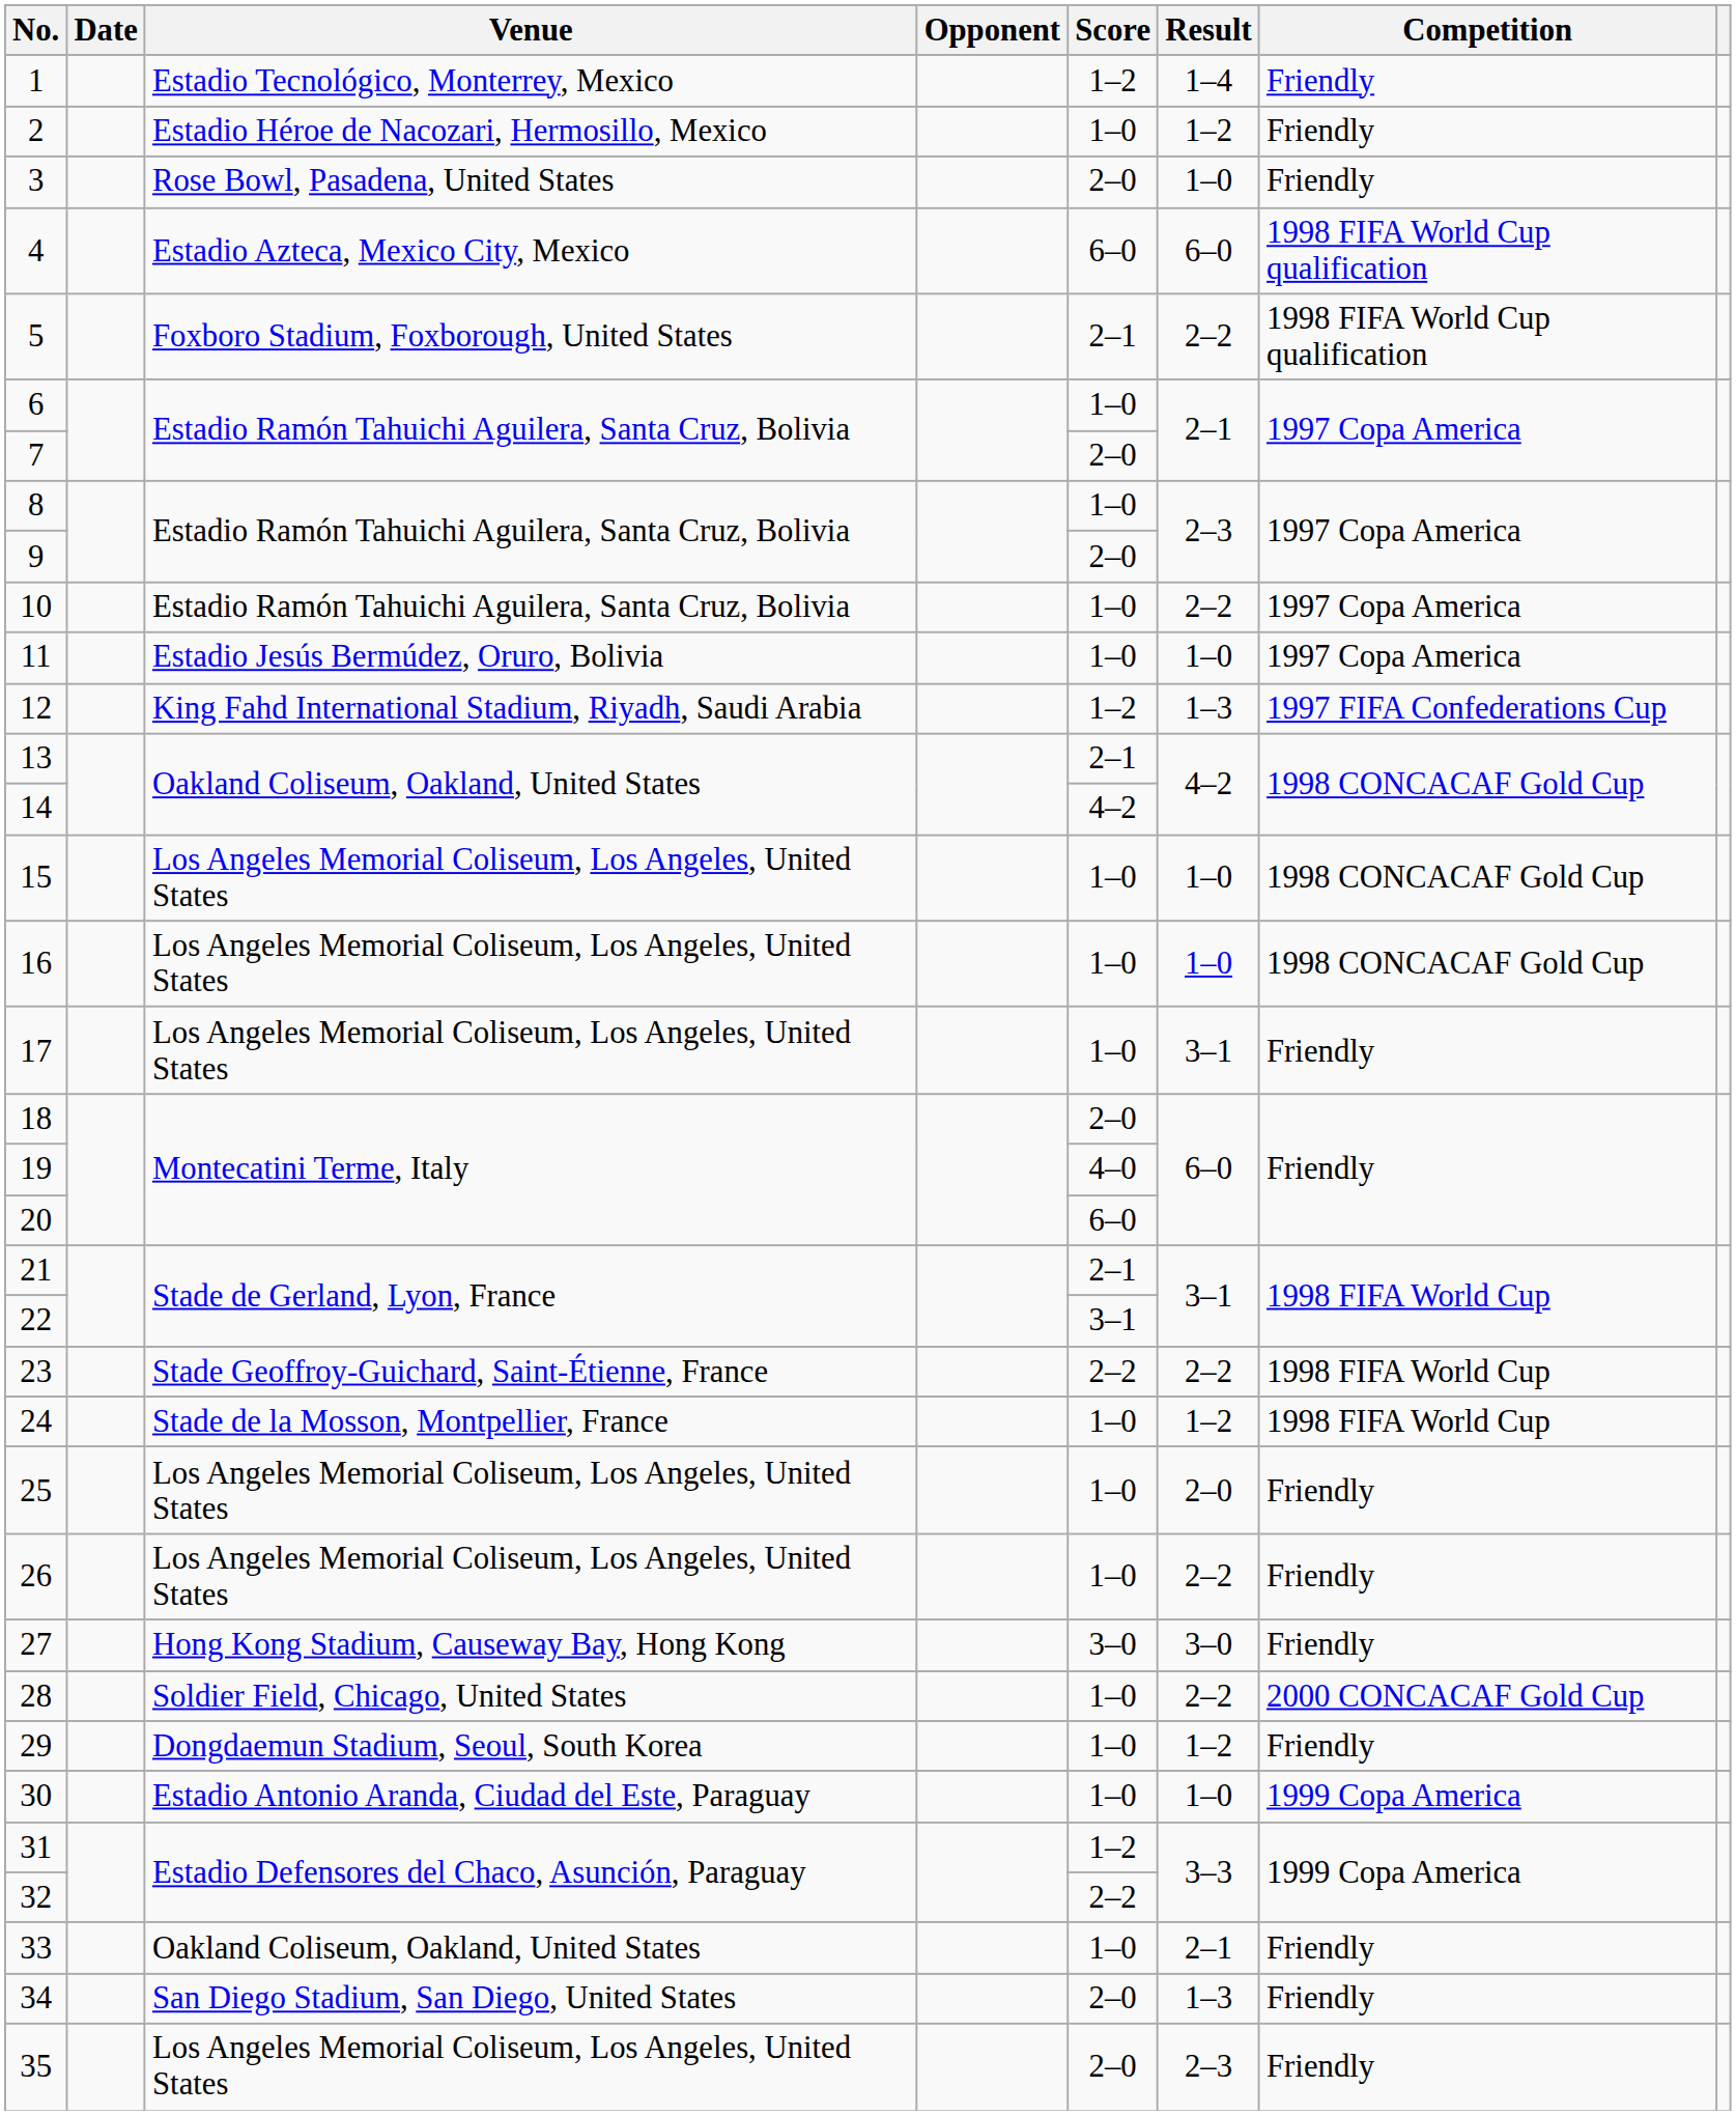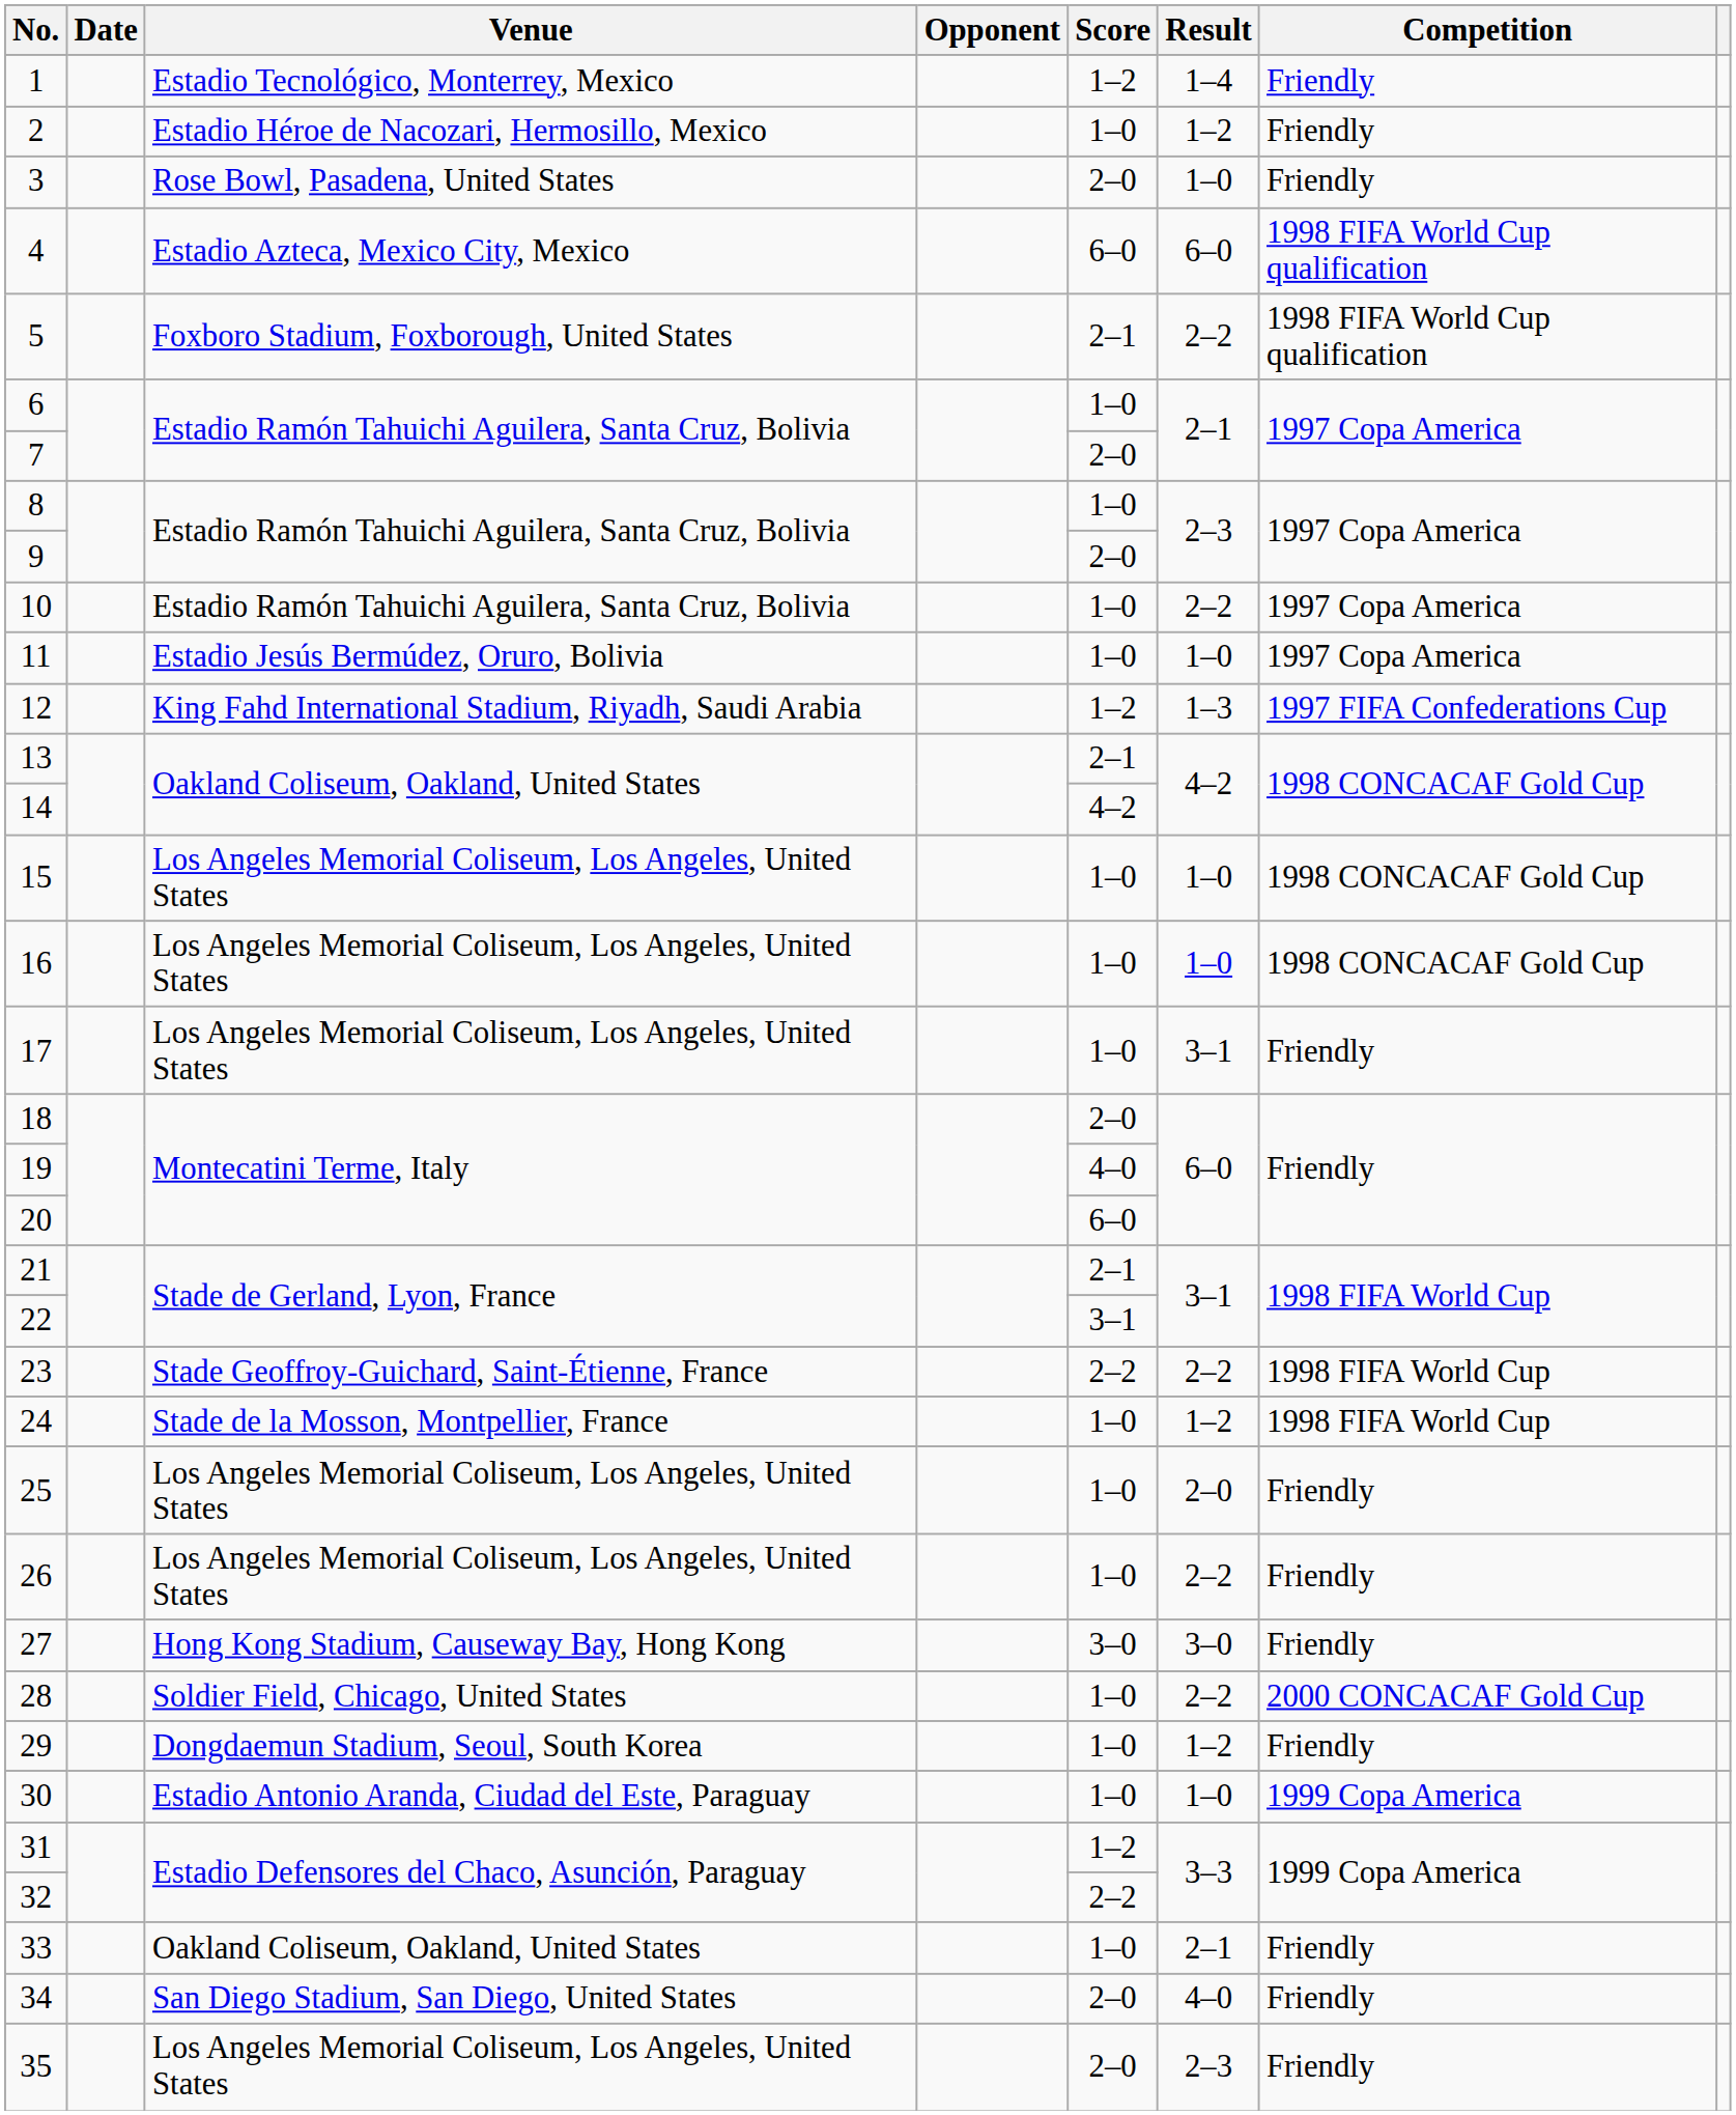 <table class="wikitable sortable">
 <tr>
 <th scope="col">No.</th>
 <th scope="col">Date</th>
 <th scope="col">Venue</th>
 <th scope="col">Opponent</th>
 <th scope="col">Score</th>
 <th scope="col">Result</th>
 <th scope="col">Competition</th>
 <th scope="col" class="unsortable"></th>
 </tr>
 <tr>
 <td style="text-align:center">1</td>
 <td></td>
 <td><a href='#'>Estadio Tecnológico</a>, <a href='#'>Monterrey</a>, Mexico</td>
 <td></td>
 <td style="text-align:center">1–2</td>
 <td style="text-align:center">1–4</td>
 <td><a href='#'>Friendly</a></td>
 <td></td>
 </tr>
 <tr>
 <td style="text-align:center">2</td>
 <td></td>
 <td><a href='#'>Estadio Héroe de Nacozari</a>, <a href='#'>Hermosillo</a>, Mexico</td>
 <td></td>
 <td style="text-align:center">1–0</td>
 <td style="text-align:center">1–2</td>
 <td>Friendly</td>
 <td></td>
 </tr>
 <tr>
 <td style="text-align:center">3</td>
 <td></td>
 <td><a href='#'>Rose Bowl</a>, <a href='#'>Pasadena</a>, United States</td>
 <td></td>
 <td style="text-align:center">2–0</td>
 <td style="text-align:center">1–0</td>
 <td>Friendly</td>
 <td></td>
 </tr>
 <tr>
 <td style="text-align:center">4</td>
 <td></td>
 <td><a href='#'>Estadio Azteca</a>, <a href='#'>Mexico City</a>, Mexico</td>
 <td></td>
 <td style="text-align:center">6–0</td>
 <td style="text-align:center">6–0</td>
 <td><a href='#'>1998 FIFA World Cup qualification</a></td>
 <td></td>
 </tr>
 <tr>
 <td style="text-align:center">5</td>
 <td></td>
 <td><a href='#'>Foxboro Stadium</a>, <a href='#'>Foxborough</a>, United States</td>
 <td></td>
 <td style="text-align:center">2–1</td>
 <td style="text-align:center">2–2</td>
 <td>1998 FIFA World Cup qualification</td>
 <td></td>
 </tr>
 <tr>
 <td style="text-align:center">6</td>
 <td rowspan="2"></td>
 <td rowspan="2"><a href='#'>Estadio Ramón Tahuichi Aguilera</a>, <a href='#'>Santa Cruz</a>, Bolivia</td>
 <td rowspan="2"></td>
 <td style="text-align:center">1–0</td>
 <td rowspan="2" style="text-align:center">2–1</td>
 <td rowspan="2"><a href='#'>1997 Copa America</a></td>
 <td rowspan="2"></td>
 </tr>
 <tr>
 <td style="text-align:center">7</td>
 <td style="text-align:center">2–0</td>
 </tr>
 <tr>
 <td style="text-align:center">8</td>
 <td rowspan="2"></td>
 <td rowspan="2">Estadio Ramón Tahuichi Aguilera, Santa Cruz, Bolivia</td>
 <td rowspan="2"></td>
 <td style="text-align:center">1–0</td>
 <td rowspan="2" style="text-align:center">2–3</td>
 <td rowspan="2">1997 Copa America</td>
 <td rowspan="2"></td>
 </tr>
 <tr>
 <td style="text-align:center">9</td>
 <td style="text-align:center">2–0</td>
 </tr>
 <tr>
 <td style="text-align:center">10</td>
 <td></td>
 <td>Estadio Ramón Tahuichi Aguilera, Santa Cruz, Bolivia</td>
 <td></td>
 <td style="text-align:center">1–0</td>
 <td style="text-align:center">2–2</td>
 <td>1997 Copa America</td>
 <td></td>
 </tr>
 <tr>
 <td style="text-align:center">11</td>
 <td></td>
 <td><a href='#'>Estadio Jesús Bermúdez</a>, <a href='#'>Oruro</a>, Bolivia</td>
 <td></td>
 <td style="text-align:center">1–0</td>
 <td style="text-align:center">1–0</td>
 <td>1997 Copa America</td>
 <td></td>
 </tr>
 <tr>
 <td style="text-align:center">12</td>
 <td></td>
 <td><a href='#'>King Fahd International Stadium</a>, <a href='#'>Riyadh</a>, Saudi Arabia</td>
 <td></td>
 <td style="text-align:center">1–2</td>
 <td style="text-align:center">1–3</td>
 <td><a href='#'>1997 FIFA Confederations Cup</a></td>
 <td></td>
 </tr>
 <tr>
 <td style="text-align:center">13</td>
 <td rowspan="2"></td>
 <td rowspan="2"><a href='#'>Oakland Coliseum</a>, <a href='#'>Oakland</a>, United States</td>
 <td rowspan="2"></td>
 <td style="text-align:center">2–1</td>
 <td rowspan="2" style="text-align:center">4–2</td>
 <td rowspan="2"><a href='#'>1998 CONCACAF Gold Cup</a></td>
 <td rowspan="2"></td>
 </tr>
 <tr>
 <td style="text-align:center">14</td>
 <td style="text-align:center">4–2</td>
 </tr>
 <tr>
 <td style="text-align:center">15</td>
 <td></td>
 <td><a href='#'>Los Angeles Memorial Coliseum</a>, <a href='#'>Los Angeles</a>, United States</td>
 <td></td>
 <td style="text-align:center">1–0</td>
 <td style="text-align:center">1–0</td>
 <td>1998 CONCACAF Gold Cup</td>
 <td></td>
 </tr>
 <tr>
 <td style="text-align:center">16</td>
 <td></td>
 <td>Los Angeles Memorial Coliseum, Los Angeles, United States</td>
 <td></td>
 <td style="text-align:center">1–0</td>
 <td style="text-align:center"><a href='#'>1–0</a></td>
 <td>1998 CONCACAF Gold Cup</td>
 <td></td>
 </tr>
 <tr>
 <td style="text-align:center">17</td>
 <td></td>
 <td>Los Angeles Memorial Coliseum, Los Angeles, United States</td>
 <td></td>
 <td style="text-align:center">1–0</td>
 <td style="text-align:center">3–1</td>
 <td>Friendly</td>
 <td></td>
 </tr>
 <tr>
 <td style="text-align:center">18</td>
 <td rowspan="3"></td>
 <td rowspan="3"><a href='#'>Montecatini Terme</a>, Italy</td>
 <td rowspan="3"></td>
 <td style="text-align:center">2–0</td>
 <td rowspan="3" style="text-align:center">6–0</td>
 <td rowspan="3">Friendly</td>
 <td rowspan="3"></td>
 </tr>
 <tr>
 <td style="text-align:center">19</td>
 <td style="text-align:center">4–0</td>
 </tr>
 <tr>
 <td style="text-align:center">20</td>
 <td style="text-align:center">6–0</td>
 </tr>
 <tr>
 <td style="text-align:center">21</td>
 <td rowspan="2"></td>
 <td rowspan="2"><a href='#'>Stade de Gerland</a>, <a href='#'>Lyon</a>, France</td>
 <td rowspan="2"></td>
 <td style="text-align:center">2–1</td>
 <td rowspan="2" style="text-align:center">3–1</td>
 <td rowspan="2"><a href='#'>1998 FIFA World Cup</a></td>
 <td rowspan="2"></td>
 </tr>
 <tr>
 <td style="text-align:center">22</td>
 <td style="text-align:center">3–1</td>
 </tr>
 <tr>
 <td style="text-align:center">23</td>
 <td></td>
 <td><a href='#'>Stade Geoffroy-Guichard</a>, <a href='#'>Saint-Étienne</a>, France</td>
 <td></td>
 <td style="text-align:center">2–2</td>
 <td style="text-align:center">2–2</td>
 <td>1998 FIFA World Cup</td>
 <td></td>
 </tr>
 <tr>
 <td style="text-align:center">24</td>
 <td></td>
 <td><a href='#'>Stade de la Mosson</a>, <a href='#'>Montpellier</a>, France</td>
 <td></td>
 <td style="text-align:center">1–0</td>
 <td style="text-align:center">1–2</td>
 <td>1998 FIFA World Cup</td>
 <td></td>
 </tr>
 <tr>
 <td style="text-align:center">25</td>
 <td></td>
 <td>Los Angeles Memorial Coliseum, Los Angeles, United States</td>
 <td></td>
 <td style="text-align:center">1–0</td>
 <td style="text-align:center">2–0</td>
 <td>Friendly</td>
 <td></td>
 </tr>
 <tr>
 <td style="text-align:center">26</td>
 <td></td>
 <td>Los Angeles Memorial Coliseum, Los Angeles, United States</td>
 <td></td>
 <td style="text-align:center">1–0</td>
 <td style="text-align:center">2–2</td>
 <td>Friendly</td>
 <td></td>
 </tr>
 <tr>
 <td style="text-align:center">27</td>
 <td></td>
 <td><a href='#'>Hong Kong Stadium</a>, <a href='#'>Causeway Bay</a>, Hong Kong</td>
 <td></td>
 <td style="text-align:center">3–0</td>
 <td style="text-align:center">3–0</td>
 <td>Friendly</td>
 <td></td>
 </tr>
 <tr>
 <td style="text-align:center">28</td>
 <td></td>
 <td><a href='#'>Soldier Field</a>, <a href='#'>Chicago</a>, United States</td>
 <td></td>
 <td style="text-align:center">1–0</td>
 <td style="text-align:center">2–2</td>
 <td><a href='#'>2000 CONCACAF Gold Cup</a></td>
 <td></td>
 </tr>
 <tr>
 <td style="text-align:center">29</td>
 <td></td>
 <td><a href='#'>Dongdaemun Stadium</a>, <a href='#'>Seoul</a>, South Korea</td>
 <td></td>
 <td style="text-align:center">1–0</td>
 <td style="text-align:center">1–2</td>
 <td>Friendly</td>
 <td></td>
 </tr>
 <tr>
 <td style="text-align:center">30</td>
 <td></td>
 <td><a href='#'>Estadio Antonio Aranda</a>, <a href='#'>Ciudad del Este</a>, Paraguay</td>
 <td></td>
 <td style="text-align:center">1–0</td>
 <td style="text-align:center">1–0</td>
 <td><a href='#'>1999 Copa America</a></td>
 <td></td>
 </tr>
 <tr>
 <td style="text-align:center">31</td>
 <td rowspan="2"></td>
 <td rowspan="2"><a href='#'>Estadio Defensores del Chaco</a>, <a href='#'>Asunción</a>, Paraguay</td>
 <td rowspan="2"></td>
 <td style="text-align:center">1–2</td>
 <td rowspan="2" style="text-align:center">3–3</td>
 <td rowspan="2">1999 Copa America</td>
 <td rowspan="2"></td>
 </tr>
 <tr>
 <td style="text-align:center">32</td>
 <td style="text-align:center">2–2</td>
 </tr>
 <tr>
 <td style="text-align:center">33</td>
 <td></td>
 <td>Oakland Coliseum, Oakland, United States</td>
 <td></td>
 <td style="text-align:center">1–0</td>
 <td style="text-align:center">2–1</td>
 <td>Friendly</td>
 <td></td>
 </tr>
 <tr>
 <td style="text-align:center">34</td>
 <td></td>
 <td><a href='#'>San Diego Stadium</a>, <a href='#'>San Diego</a>, United States</td>
 <td></td>
 <td style="text-align:center">2–0</td>
-<td style="text-align:center">1–3</td>
+<td style="text-align:center">4–0</td>
 <td>Friendly</td>
 <td></td>
 </tr>
 <tr>
 <td style="text-align:center">35</td>
 <td></td>
 <td>Los Angeles Memorial Coliseum, Los Angeles, United States</td>
 <td></td>
 <td style="text-align:center">2–0</td>
 <td style="text-align:center">2–3</td>
 <td>Friendly</td>
 <td></td>
 </tr>
 </table>
